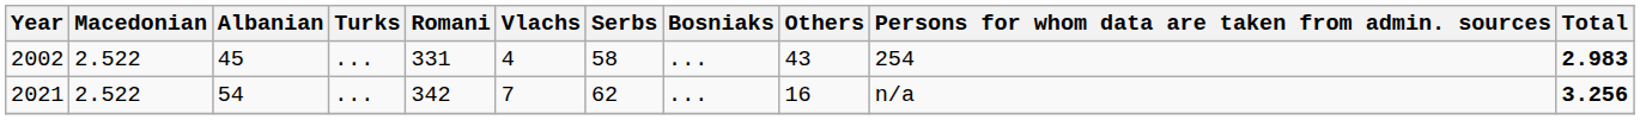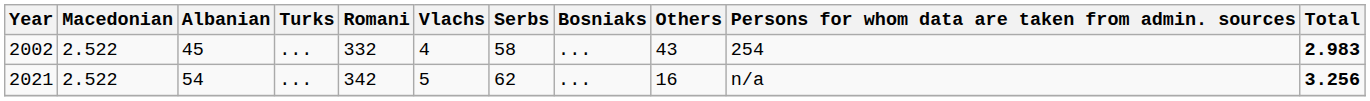 <table class="wikitable">
 <tr>
 <th>Year</th>
 <th>Macedonian</th>
 <th>Albanian</th>
 <th>Turks</th>
 <th>Romani</th>
 <th>Vlachs</th>
 <th>Serbs</th>
 <th>Bosniaks</th>
 <th><abbr>Others</abbr></th>
 <th>Persons for whom data are taken from admin. sources</th>
 <th>Total</th>
 </tr>
 <tr>
 <td>2002</td>
 <td>2.522</td>
 <td>45</td>
 <td>...</td>
-<td>331</td>
+<td>332</td>
 <td>4</td>
 <td>58</td>
 <td>...</td>
 <td>43</td>
 <td>254</td>
 <td><strong>2.983</strong></td>
 </tr>
 <tr>
 <td>2021</td>
 <td>2.522</td>
 <td>54</td>
 <td>...</td>
 <td>342</td>
-<td>7</td>
+<td>5</td>
 <td>62</td>
 <td>...</td>
 <td>16</td>
 <td>n/a</td>
 <td><strong>3.256</strong></td>
 </tr>
 <tr>
 </tr>
 </table>
